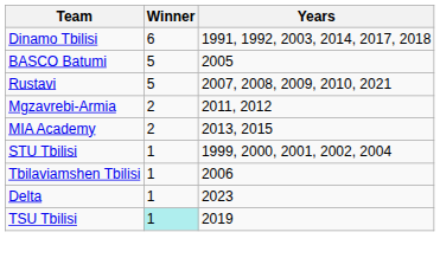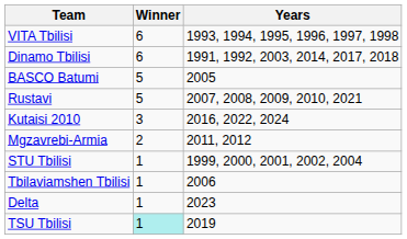 <table class="wikitable">
 <tr>
 <th>Team</th>
 <th>Winner</th>
 <th>Years</th>
+</tr>
+<tr>
+<td><a href='#'>VITA Tbilisi</a></td>
+<td>6</td>
+<td>1993, 1994, 1995, 1996, 1997, 1998</td>
 </tr>
 <tr>
 <td><a href='#'>Dinamo Tbilisi</a></td>
 <td>6</td>
 <td>1991, 1992, 2003, 2014, 2017, 2018</td>
 </tr>
 <tr>
 <td><a href='#'>BASCO Batumi</a></td>
 <td>5</td>
 <td>2005</td>
 </tr>
 <tr>
 <td><a href='#'>Rustavi</a></td>
 <td>5</td>
 <td>2007, 2008, 2009, 2010, 2021</td>
 </tr>
 <tr>
+<td><a href='#'>Kutaisi 2010</a></td>
+<td>3</td>
+<td>2016, 2022, 2024</td>
+</tr>
+<tr>
 <td><a href='#'>Mgzavrebi-Armia</a></td>
 <td>2</td>
 <td>2011, 2012</td>
-</tr>
-<tr>
-<td><a href='#'>MIA Academy</a></td>
-<td>2</td>
-<td>2013, 2015</td>
 </tr>
 <tr>
 <td><a href='#'>STU Tbilisi</a></td>
 <td>1</td>
 <td>1999, 2000, 2001, 2002, 2004</td>
 </tr>
 <tr>
 <td><a href='#'>Tbilaviamshen Tbilisi</a></td>
 <td>1</td>
 <td>2006</td>
 </tr>
 <tr>
 <td><a href='#'>Delta</a></td>
 <td>1</td>
 <td>2023</td>
 </tr>
 <tr>
 <td><a href='#'>TSU Tbilisi</a></td>
 <td style="background: paleturquoise;">1</td>
 <td>2019</td>
 </tr>
 </table>
